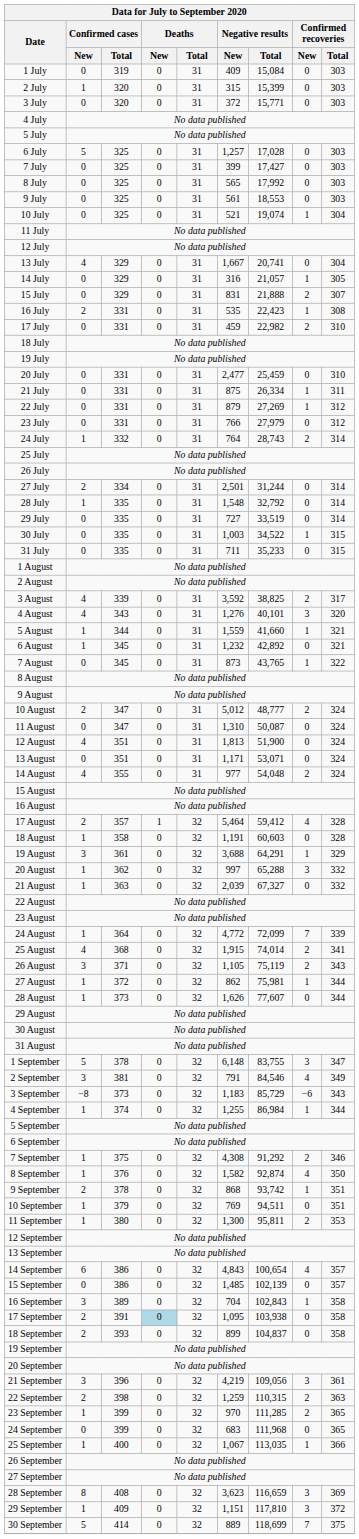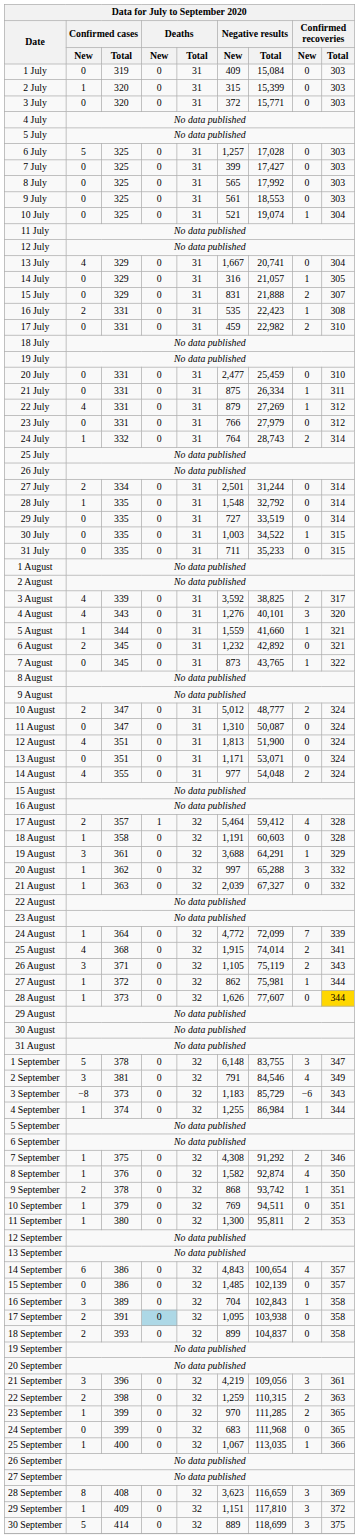 <table class="wikitable collapsible collapsed" style="text-align:center; font-size:86%">
 <tr>
 <th colspan="9">Data for July to September 2020</th>
 </tr>
 <tr>
 <th rowspan="2" width=80px>Date</th>
 <th colspan="2" width=100px>Confirmed cases</th>
 <th colspan="2" width=100px>Deaths</th>
 <th colspan="2" width=100px>Negative results</th>
 <th colspan="2" width=80px>Confirmed recoveries</th>
 </tr>
 <tr>
 <th>New</th>
 <th>Total</th>
 <th>New</th>
 <th>Total</th>
 <th>New</th>
 <th>Total</th>
 <th>New</th>
 <th>Total</th>
 </tr>
 <tr>
 <td>1 July</td>
 <td>0</td>
 <td>319</td>
 <td>0</td>
 <td>31</td>
 <td>409</td>
 <td>15,084</td>
 <td>0</td>
 <td>303</td>
 </tr>
 <tr>
 <td>2 July</td>
 <td>1</td>
 <td>320</td>
 <td>0</td>
 <td>31</td>
 <td>315</td>
 <td>15,399</td>
 <td>0</td>
 <td>303</td>
 </tr>
 <tr>
 <td>3 July</td>
 <td>0</td>
 <td>320</td>
 <td>0</td>
 <td>31</td>
 <td>372</td>
 <td>15,771</td>
 <td>0</td>
 <td>303</td>
 </tr>
 <tr>
 <td>4 July</td>
 <td colspan="8"><em>No data published</em></td>
 </tr>
 <tr>
 <td>5 July</td>
 <td colspan="8"><em>No data published</em></td>
 </tr>
 <tr>
 <td>6 July</td>
 <td>5</td>
 <td>325</td>
 <td>0</td>
 <td>31</td>
 <td>1,257</td>
 <td>17,028</td>
 <td>0</td>
 <td>303</td>
 </tr>
 <tr>
 <td>7 July</td>
 <td>0</td>
 <td>325</td>
 <td>0</td>
 <td>31</td>
 <td>399</td>
 <td>17,427</td>
 <td>0</td>
 <td>303</td>
 </tr>
 <tr>
 <td>8 July</td>
 <td>0</td>
 <td>325</td>
 <td>0</td>
 <td>31</td>
 <td>565</td>
 <td>17,992</td>
 <td>0</td>
 <td>303</td>
 </tr>
 <tr>
 <td>9 July</td>
 <td>0</td>
 <td>325</td>
 <td>0</td>
 <td>31</td>
 <td>561</td>
 <td>18,553</td>
 <td>0</td>
 <td>303</td>
 </tr>
 <tr>
 <td>10 July</td>
 <td>0</td>
 <td>325</td>
 <td>0</td>
 <td>31</td>
 <td>521</td>
 <td>19,074</td>
 <td>1</td>
 <td>304</td>
 </tr>
 <tr>
 <td>11 July</td>
 <td colspan="8"><em>No data published</em></td>
 </tr>
 <tr>
 <td>12 July</td>
 <td colspan="8"><em>No data published</em></td>
 </tr>
 <tr>
 <td>13 July</td>
 <td>4</td>
 <td>329</td>
 <td>0</td>
 <td>31</td>
 <td>1,667</td>
 <td>20,741</td>
 <td>0</td>
 <td>304</td>
 </tr>
 <tr>
 <td>14 July</td>
 <td>0</td>
 <td>329</td>
 <td>0</td>
 <td>31</td>
 <td>316</td>
 <td>21,057</td>
 <td>1</td>
 <td>305</td>
 </tr>
 <tr>
 <td>15 July</td>
 <td>0</td>
 <td>329</td>
 <td>0</td>
 <td>31</td>
 <td>831</td>
 <td>21,888</td>
 <td>2</td>
 <td>307</td>
 </tr>
 <tr>
 <td>16 July</td>
 <td>2</td>
 <td>331</td>
 <td>0</td>
 <td>31</td>
 <td>535</td>
 <td>22,423</td>
 <td>1</td>
 <td>308</td>
 </tr>
 <tr>
 <td>17 July</td>
 <td>0</td>
 <td>331</td>
 <td>0</td>
 <td>31</td>
 <td>459</td>
 <td>22,982</td>
 <td>2</td>
 <td>310</td>
 </tr>
 <tr>
 <td>18 July</td>
 <td colspan="8"><em>No data published</em></td>
 </tr>
 <tr>
 <td>19 July</td>
 <td colspan="8"><em>No data published</em></td>
 </tr>
 <tr>
 <td>20 July</td>
 <td>0</td>
 <td>331</td>
 <td>0</td>
 <td>31</td>
 <td>2,477</td>
 <td>25,459</td>
 <td>0</td>
 <td>310</td>
 </tr>
 <tr>
 <td>21 July</td>
 <td>0</td>
 <td>331</td>
 <td>0</td>
 <td>31</td>
 <td>875</td>
 <td>26,334</td>
 <td>1</td>
 <td>311</td>
 </tr>
 <tr>
 <td>22 July</td>
-<td>0</td>
+<td>4</td>
 <td>331</td>
 <td>0</td>
 <td>31</td>
 <td>879</td>
 <td>27,269</td>
 <td>1</td>
 <td>312</td>
 </tr>
 <tr>
 <td>23 July</td>
 <td>0</td>
 <td>331</td>
 <td>0</td>
 <td>31</td>
 <td>766</td>
 <td>27,979</td>
 <td>0</td>
 <td>312</td>
 </tr>
 <tr>
 <td>24 July</td>
 <td>1</td>
 <td>332</td>
 <td>0</td>
 <td>31</td>
 <td>764</td>
 <td>28,743</td>
 <td>2</td>
 <td>314</td>
 </tr>
 <tr>
 <td>25 July</td>
 <td colspan="8"><em>No data published</em></td>
 </tr>
 <tr>
 <td>26 July</td>
 <td colspan="8"><em>No data published</em></td>
 </tr>
 <tr>
 <td>27 July</td>
 <td>2</td>
 <td>334</td>
 <td>0</td>
 <td>31</td>
 <td>2,501</td>
 <td>31,244</td>
 <td>0</td>
 <td>314</td>
 </tr>
 <tr>
 <td>28 July</td>
 <td>1</td>
 <td>335</td>
 <td>0</td>
 <td>31</td>
 <td>1,548</td>
 <td>32,792</td>
 <td>0</td>
 <td>314</td>
 </tr>
 <tr>
 <td>29 July</td>
 <td>0</td>
 <td>335</td>
 <td>0</td>
 <td>31</td>
 <td>727</td>
 <td>33,519</td>
 <td>0</td>
 <td>314</td>
 </tr>
 <tr>
 <td>30 July</td>
 <td>0</td>
 <td>335</td>
 <td>0</td>
 <td>31</td>
 <td>1,003</td>
 <td>34,522</td>
 <td>1</td>
 <td>315</td>
 </tr>
 <tr>
 <td>31 July</td>
 <td>0</td>
 <td>335</td>
 <td>0</td>
 <td>31</td>
 <td>711</td>
 <td>35,233</td>
 <td>0</td>
 <td>315</td>
 </tr>
 <tr>
 <td>1 August</td>
 <td colspan="8"><em>No data published</em></td>
 </tr>
 <tr>
 <td>2 August</td>
 <td colspan="8"><em>No data published</em></td>
 </tr>
 <tr>
 <td>3 August</td>
 <td>4</td>
 <td>339</td>
 <td>0</td>
 <td>31</td>
 <td>3,592</td>
 <td>38,825</td>
 <td>2</td>
 <td>317</td>
 </tr>
 <tr>
 <td>4 August</td>
 <td>4</td>
 <td>343</td>
 <td>0</td>
 <td>31</td>
 <td>1,276</td>
 <td>40,101</td>
 <td>3</td>
 <td>320</td>
 </tr>
 <tr>
 <td>5 August</td>
 <td>1</td>
 <td>344</td>
 <td>0</td>
 <td>31</td>
 <td>1,559</td>
 <td>41,660</td>
 <td>1</td>
 <td>321</td>
 </tr>
 <tr>
 <td>6 August</td>
-<td>1</td>
+<td>2</td>
 <td>345</td>
 <td>0</td>
 <td>31</td>
 <td>1,232</td>
 <td>42,892</td>
 <td>0</td>
 <td>321</td>
 </tr>
 <tr>
 <td>7 August</td>
 <td>0</td>
 <td>345</td>
 <td>0</td>
 <td>31</td>
 <td>873</td>
 <td>43,765</td>
 <td>1</td>
 <td>322</td>
 </tr>
 <tr>
 <td>8 August</td>
 <td colspan="8"><em>No data published</em></td>
 </tr>
 <tr>
 <td>9 August</td>
 <td colspan="8"><em>No data published</em></td>
 </tr>
 <tr>
 <td>10 August</td>
 <td>2</td>
 <td>347</td>
 <td>0</td>
 <td>31</td>
 <td>5,012</td>
 <td>48,777</td>
 <td>2</td>
 <td>324</td>
 </tr>
 <tr>
 <td>11 August</td>
 <td>0</td>
 <td>347</td>
 <td>0</td>
 <td>31</td>
 <td>1,310</td>
 <td>50,087</td>
 <td>0</td>
 <td>324</td>
 </tr>
 <tr>
 <td>12 August</td>
 <td>4</td>
 <td>351</td>
 <td>0</td>
 <td>31</td>
 <td>1,813</td>
 <td>51,900</td>
 <td>0</td>
 <td>324</td>
 </tr>
 <tr>
 <td>13 August</td>
 <td>0</td>
 <td>351</td>
 <td>0</td>
 <td>31</td>
 <td>1,171</td>
 <td>53,071</td>
 <td>0</td>
 <td>324</td>
 </tr>
 <tr>
 <td>14 August</td>
 <td>4</td>
 <td>355</td>
 <td>0</td>
 <td>31</td>
 <td>977</td>
 <td>54,048</td>
 <td>2</td>
 <td>324</td>
 </tr>
 <tr>
 <td>15 August</td>
 <td colspan="8"><em>No data published</em></td>
 </tr>
 <tr>
 <td>16 August</td>
 <td colspan="8"><em>No data published</em></td>
 </tr>
 <tr>
 <td>17 August</td>
 <td>2</td>
 <td>357</td>
 <td>1</td>
 <td>32</td>
 <td>5,464</td>
 <td>59,412</td>
 <td>4</td>
 <td>328</td>
 </tr>
 <tr>
 <td>18 August</td>
 <td>1</td>
 <td>358</td>
 <td>0</td>
 <td>32</td>
 <td>1,191</td>
 <td>60,603</td>
 <td>0</td>
 <td>328</td>
 </tr>
 <tr>
 <td>19 August</td>
 <td>3</td>
 <td>361</td>
 <td>0</td>
 <td>32</td>
 <td>3,688</td>
 <td>64,291</td>
 <td>1</td>
 <td>329</td>
 </tr>
 <tr>
 <td>20 August</td>
 <td>1</td>
 <td>362</td>
 <td>0</td>
 <td>32</td>
 <td>997</td>
 <td>65,288</td>
 <td>3</td>
 <td>332</td>
 </tr>
 <tr>
 <td>21 August</td>
 <td>1</td>
 <td>363</td>
 <td>0</td>
 <td>32</td>
 <td>2,039</td>
 <td>67,327</td>
 <td>0</td>
 <td>332</td>
 </tr>
 <tr>
 <td>22 August</td>
 <td colspan="8"><em>No data published</em></td>
 </tr>
 <tr>
 <td>23 August</td>
 <td colspan="8"><em>No data published</em></td>
 </tr>
 <tr>
 <td>24 August</td>
 <td>1</td>
 <td>364</td>
 <td>0</td>
 <td>32</td>
 <td>4,772</td>
 <td>72,099</td>
 <td>7</td>
 <td>339</td>
 </tr>
 <tr>
 <td>25 August</td>
 <td>4</td>
 <td>368</td>
 <td>0</td>
 <td>32</td>
 <td>1,915</td>
 <td>74,014</td>
 <td>2</td>
 <td>341</td>
 </tr>
 <tr>
 <td>26 August</td>
 <td>3</td>
 <td>371</td>
 <td>0</td>
 <td>32</td>
 <td>1,105</td>
 <td>75,119</td>
 <td>2</td>
 <td>343</td>
 </tr>
 <tr>
 <td>27 August</td>
 <td>1</td>
 <td>372</td>
 <td>0</td>
 <td>32</td>
 <td>862</td>
 <td>75,981</td>
 <td>1</td>
 <td>344</td>
 </tr>
 <tr>
 <td>28 August</td>
 <td>1</td>
 <td>373</td>
 <td>0</td>
 <td>32</td>
 <td>1,626</td>
 <td>77,607</td>
 <td>0</td>
-<td>344</td>
+<td style="background: gold;">344</td>
 </tr>
 <tr>
 <td>29 August</td>
 <td colspan="8"><em>No data published</em></td>
 </tr>
 <tr>
 <td>30 August</td>
 <td colspan="8"><em>No data published</em></td>
 </tr>
 <tr>
 <td>31 August</td>
 <td colspan="8"><em>No data published</em></td>
 </tr>
 <tr>
 <td>1 September</td>
 <td>5</td>
 <td>378</td>
 <td>0</td>
 <td>32</td>
 <td>6,148</td>
 <td>83,755</td>
 <td>3</td>
 <td>347</td>
 </tr>
 <tr>
 <td>2 September</td>
 <td>3</td>
 <td>381</td>
 <td>0</td>
 <td>32</td>
 <td>791</td>
 <td>84,546</td>
 <td>4</td>
 <td>349</td>
 </tr>
 <tr>
 <td>3 September</td>
 <td>−8</td>
 <td>373</td>
 <td>0</td>
 <td>32</td>
 <td>1,183</td>
 <td>85,729</td>
 <td>−6</td>
 <td>343</td>
 </tr>
 <tr>
 <td>4 September</td>
 <td>1</td>
 <td>374</td>
 <td>0</td>
 <td>32</td>
 <td>1,255</td>
 <td>86,984</td>
 <td>1</td>
 <td>344</td>
 </tr>
 <tr>
 <td>5 September</td>
 <td colspan="8"><em>No data published</em></td>
 </tr>
 <tr>
 <td>6 September</td>
 <td colspan="8"><em>No data published</em></td>
 </tr>
 <tr>
 <td>7 September</td>
 <td>1</td>
 <td>375</td>
 <td>0</td>
 <td>32</td>
 <td>4,308</td>
 <td>91,292</td>
 <td>2</td>
 <td>346</td>
 </tr>
 <tr>
 <td>8 September</td>
 <td>1</td>
 <td>376</td>
 <td>0</td>
 <td>32</td>
 <td>1,582</td>
 <td>92,874</td>
 <td>4</td>
 <td>350</td>
 </tr>
 <tr>
 <td>9 September</td>
 <td>2</td>
 <td>378</td>
 <td>0</td>
 <td>32</td>
 <td>868</td>
 <td>93,742</td>
 <td>1</td>
 <td>351</td>
 </tr>
 <tr>
 <td>10 September</td>
 <td>1</td>
 <td>379</td>
 <td>0</td>
 <td>32</td>
 <td>769</td>
 <td>94,511</td>
 <td>0</td>
 <td>351</td>
 </tr>
 <tr>
 <td>11 September</td>
 <td>1</td>
 <td>380</td>
 <td>0</td>
 <td>32</td>
 <td>1,300</td>
 <td>95,811</td>
 <td>2</td>
 <td>353</td>
 </tr>
 <tr>
 <td>12 September</td>
 <td colspan="8"><em>No data published</em></td>
 </tr>
 <tr>
 <td>13 September</td>
 <td colspan="8"><em>No data published</em></td>
 </tr>
 <tr>
 <td>14 September</td>
 <td>6</td>
 <td>386</td>
 <td>0</td>
 <td>32</td>
 <td>4,843</td>
 <td>100,654</td>
 <td>4</td>
 <td>357</td>
 </tr>
 <tr>
 <td>15 September</td>
 <td>0</td>
 <td>386</td>
 <td>0</td>
 <td>32</td>
 <td>1,485</td>
 <td>102,139</td>
 <td>0</td>
 <td>357</td>
 </tr>
 <tr>
 <td>16 September</td>
 <td>3</td>
 <td>389</td>
 <td>0</td>
 <td>32</td>
 <td>704</td>
 <td>102,843</td>
 <td>1</td>
 <td>358</td>
 </tr>
 <tr>
 <td>17 September</td>
 <td>2</td>
 <td>391</td>
 <td style="background: lightblue;">0</td>
 <td>32</td>
 <td>1,095</td>
 <td>103,938</td>
 <td>0</td>
 <td>358</td>
 </tr>
 <tr>
 <td>18 September</td>
 <td>2</td>
 <td>393</td>
 <td>0</td>
 <td>32</td>
 <td>899</td>
 <td>104,837</td>
 <td>0</td>
 <td>358</td>
 </tr>
 <tr>
 <td>19 September</td>
 <td colspan="8"><em>No data published</em></td>
 </tr>
 <tr>
 <td>20 September</td>
 <td colspan="8"><em>No data published</em></td>
 </tr>
 <tr>
 <td>21 September</td>
 <td>3</td>
 <td>396</td>
 <td>0</td>
 <td>32</td>
 <td>4,219</td>
 <td>109,056</td>
 <td>3</td>
 <td>361</td>
 </tr>
 <tr>
 <td>22 September</td>
 <td>2</td>
 <td>398</td>
 <td>0</td>
 <td>32</td>
 <td>1,259</td>
 <td>110,315</td>
 <td>2</td>
 <td>363</td>
 </tr>
 <tr>
 <td>23 September</td>
 <td>1</td>
 <td>399</td>
 <td>0</td>
 <td>32</td>
 <td>970</td>
 <td>111,285</td>
 <td>2</td>
 <td>365</td>
 </tr>
 <tr>
 <td>24 September</td>
 <td>0</td>
 <td>399</td>
 <td>0</td>
 <td>32</td>
 <td>683</td>
 <td>111,968</td>
 <td>0</td>
 <td>365</td>
 </tr>
 <tr>
 <td>25 September</td>
 <td>1</td>
 <td>400</td>
 <td>0</td>
 <td>32</td>
 <td>1,067</td>
 <td>113,035</td>
 <td>1</td>
 <td>366</td>
 </tr>
 <tr>
 <td>26 September</td>
 <td colspan="8"><em>No data published</em></td>
 </tr>
 <tr>
 <td>27 September</td>
 <td colspan="8"><em>No data published</em></td>
 </tr>
 <tr>
 <td>28 September</td>
 <td>8</td>
 <td>408</td>
 <td>0</td>
 <td>32</td>
 <td>3,623</td>
 <td>116,659</td>
 <td>3</td>
 <td>369</td>
 </tr>
 <tr>
 <td>29 September</td>
 <td>1</td>
 <td>409</td>
 <td>0</td>
 <td>32</td>
 <td>1,151</td>
 <td>117,810</td>
 <td>3</td>
 <td>372</td>
 </tr>
 <tr>
 <td>30 September</td>
 <td>5</td>
 <td>414</td>
 <td>0</td>
 <td>32</td>
 <td>889</td>
 <td>118,699</td>
-<td>7</td>
+<td>3</td>
 <td>375</td>
 </tr>
 <tr>
 </tr>
 </table>
